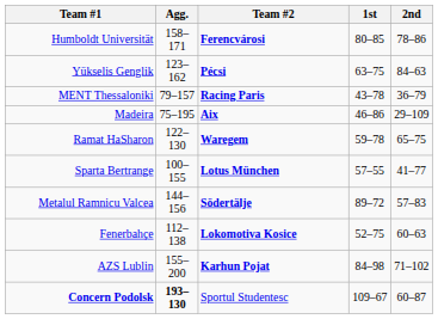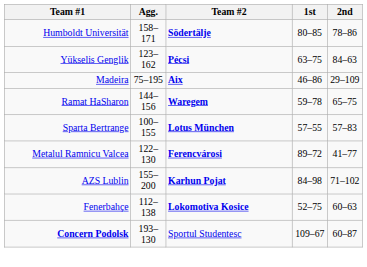 <table class=wikitable style="text-align:center">
 <tr>
 <th width=200>Team #1</th>
 <th width=50>Agg.</th>
 <th width=200>Team #2</th>
 <th width=50>1st</th>
 <th width=50>2nd</th>
 </tr>
 <tr>
 <td align=right><a href='#'>Humboldt Universität</a> </td>
 <td>158–171</td>
-<td align=left> <strong><a href='#'>Ferencvárosi</a></strong></td>
+<td align=left> <strong><a href='#'>Södertälje</a></strong></td>
 <td align=center>80–85</td>
 <td align=center>78–86</td>
 </tr>
 <tr>
 <td align=right><a href='#'>Yükselis Genglik</a> </td>
 <td>123–162</td>
 <td align=left> <strong><a href='#'>Pécsi</a></strong></td>
 <td align=center>63–75</td>
 <td align=center>84–63</td>
 </tr>
 <tr>
-<td align=right><a href='#'>MENT Thessaloniki</a> </td>
-<td>79–157</td>
-<td align=left> <strong><a href='#'>Racing Paris</a></strong></td>
-<td align=center>43–78</td>
-<td align=center>36–79</td>
-</tr>
-<tr>
 <td align=right><a href='#'>Madeira</a> </td>
 <td>75–195</td>
 <td align=left> <strong><a href='#'>Aix</a></strong></td>
 <td align=center>46–86</td>
 <td align=center>29–109</td>
 </tr>
 <tr>
 <td align=right><a href='#'>Ramat HaSharon</a> </td>
-<td>122–130</td>
+<td>144–156</td>
 <td align=left> <strong><a href='#'>Waregem</a></strong></td>
 <td align=center>59–78</td>
 <td align=center>65–75</td>
 </tr>
 <tr>
 <td align=right><a href='#'>Sparta Bertrange</a> </td>
 <td>100–155</td>
 <td align=left> <strong><a href='#'>Lotus München</a></strong></td>
 <td align=center>57–55</td>
+<td align=center>57–83</td>
+</tr>
+<tr>
+<td align=right><a href='#'>Metalul Ramnicu Valcea</a> </td>
+<td>122–130</td>
+<td align=left> <strong><a href='#'>Ferencvárosi</a></strong></td>
+<td align=center>89–72</td>
 <td align=center>41–77</td>
 </tr>
 <tr>
-<td align=right><a href='#'>Metalul Ramnicu Valcea</a> </td>
-<td>144–156</td>
-<td align=left> <strong><a href='#'>Södertälje</a></strong></td>
-<td align=center>89–72</td>
-<td align=center>57–83</td>
+<td align=right><a href='#'>AZS Lublin</a> </td>
+<td>155–200</td>
+<td align=left> <strong><a href='#'>Karhun Pojat</a></strong></td>
+<td align=center>84–98</td>
+<td align=center>71–102</td>
 </tr>
 <tr>
 <td align=right><a href='#'>Fenerbahçe</a> </td>
 <td>112–138</td>
 <td align=left> <strong><a href='#'>Lokomotiva Kosice</a></strong></td>
 <td align=center>52–75</td>
 <td align=center>60–63</td>
 </tr>
 <tr>
-<td align=right><a href='#'>AZS Lublin</a> </td>
-<td>155–200</td>
-<td align=left> <strong><a href='#'>Karhun Pojat</a></strong></td>
-<td align=center>84–98</td>
-<td align=center>71–102</td>
-</tr>
-<tr>
 <td align=right><strong><a href='#'>Concern Podolsk</a></strong> </td>
-<td><strong>193–130</strong></td>
+<td>193–130</td>
 <td align=left> <a href='#'>Sportul Studentesc</a></td>
 <td align=center>109–67</td>
 <td align=center>60–87</td>
 </tr>
 </table>
